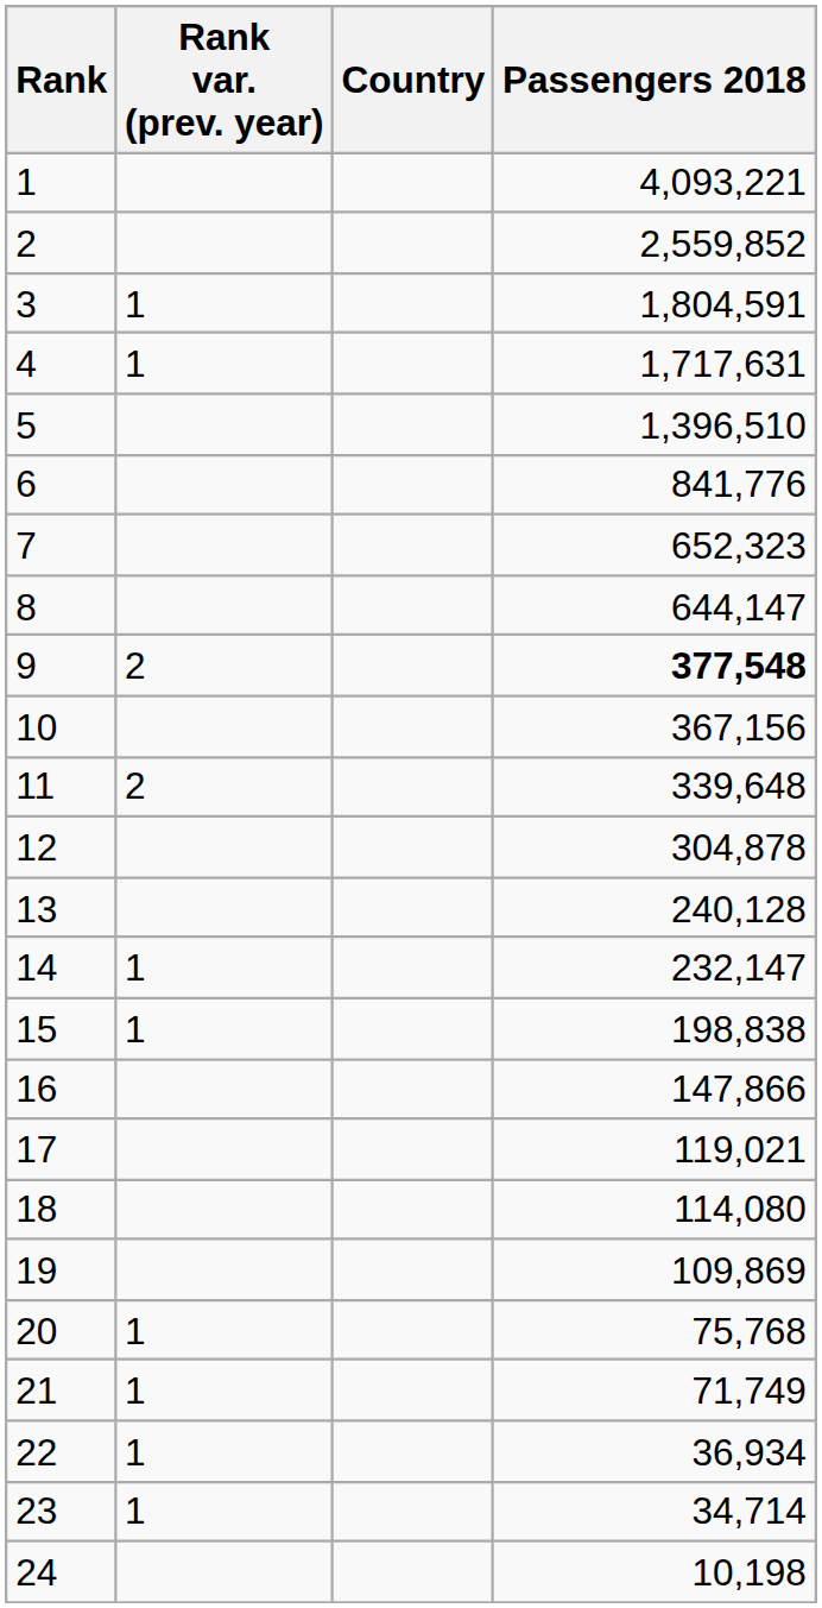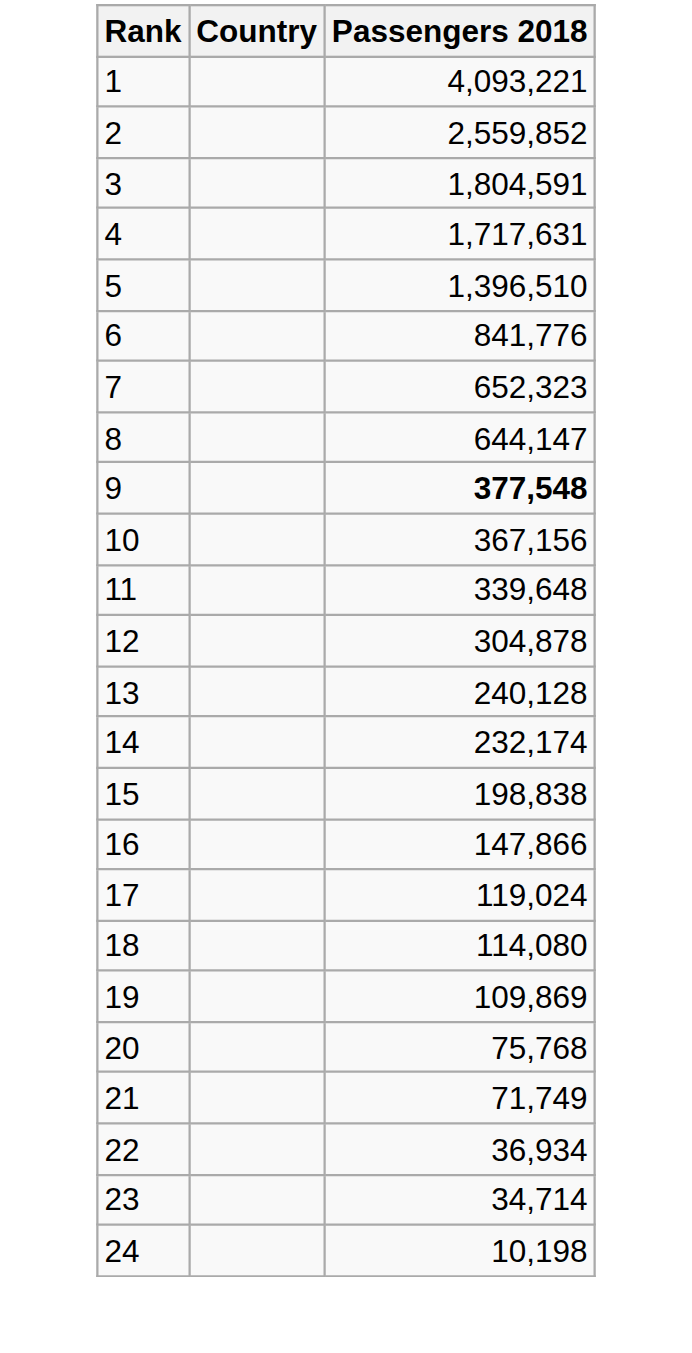 <table class="wikitable sortable" style="margin:1em auto; font-size: 87.5%" width= align=>
 <tr style="background:lightgrey;">
 <th>Rank</th>
-<th>Rank<br>var.<br>(prev. year)</th>
 <th>Country</th>
 <th>Passengers 2018</th>
 </tr>
 <tr>
 <td>1</td>
 <td></td>
-<td></td>
 <td style="text-align:right;"> 4,093,221</td>
 </tr>
 <tr>
 <td>2</td>
 <td></td>
-<td></td>
 <td style="text-align:right;"> 2,559,852</td>
 </tr>
 <tr>
 <td>3</td>
-<td> 1</td>
 <td></td>
 <td style="text-align:right;"> 1,804,591</td>
 </tr>
 <tr>
 <td>4</td>
-<td> 1</td>
 <td></td>
 <td style="text-align:right;"> 1,717,631</td>
 </tr>
 <tr>
 <td>5</td>
 <td></td>
-<td></td>
 <td style="text-align:right;"> 1,396,510</td>
 </tr>
 <tr>
 <td>6</td>
-<td></td>
 <td></td>
 <td style="text-align:right;"> 841,776</td>
 </tr>
 <tr>
 <td>7</td>
 <td></td>
-<td></td>
 <td style="text-align:right;"> 652,323</td>
 </tr>
 <tr>
 <td>8</td>
 <td></td>
-<td></td>
 <td style="text-align:right;"> 644,147</td>
 </tr>
 <tr>
 <td>9</td>
-<td> 2</td>
 <td></td>
 <td style="text-align:right;"><strong> 377,548</strong></td>
 </tr>
 <tr>
 <td>10</td>
 <td></td>
-<td></td>
 <td style="text-align:right;"> 367,156</td>
 </tr>
 <tr>
 <td>11</td>
-<td> 2</td>
 <td></td>
 <td style="text-align:right;"> 339,648</td>
 </tr>
 <tr>
 <td>12</td>
 <td></td>
-<td></td>
 <td style="text-align:right;"> 304,878</td>
 </tr>
 <tr>
 <td>13</td>
 <td></td>
-<td></td>
 <td style="text-align:right;"> 240,128</td>
 </tr>
 <tr>
 <td>14</td>
-<td> 1</td>
 <td></td>
-<td style="text-align:right;"> 232,147</td>
+<td style="text-align:right;"> 232,174</td>
 </tr>
 <tr>
 <td>15</td>
-<td> 1</td>
 <td></td>
 <td style="text-align:right;"> 198,838</td>
 </tr>
 <tr>
 <td>16</td>
 <td></td>
-<td></td>
 <td style="text-align:right;"> 147,866</td>
 </tr>
 <tr>
 <td>17</td>
 <td></td>
-<td></td>
-<td style="text-align:right;"> 119,021</td>
+<td style="text-align:right;"> 119,024</td>
 </tr>
 <tr>
 <td>18</td>
-<td></td>
 <td></td>
 <td style="text-align:right;"> 114,080</td>
 </tr>
 <tr>
 <td>19</td>
 <td></td>
-<td></td>
 <td style="text-align:right;"> 109,869</td>
 </tr>
 <tr>
 <td>20</td>
-<td> 1</td>
 <td></td>
 <td style="text-align:right;"> 75,768</td>
 </tr>
 <tr>
 <td>21</td>
-<td> 1</td>
 <td></td>
 <td style="text-align:right;"> 71,749</td>
 </tr>
 <tr>
 <td>22</td>
-<td> 1</td>
 <td></td>
 <td style="text-align:right;"> 36,934</td>
 </tr>
 <tr>
 <td>23</td>
-<td> 1</td>
 <td></td>
 <td style="text-align:right;"> 34,714</td>
 </tr>
 <tr>
 <td>24</td>
 <td></td>
-<td></td>
 <td style="text-align:right;"> 10,198</td>
 </tr>
 </table>
